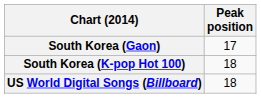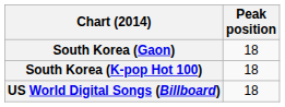 <table class="wikitable plainrowheaders sortable" style="text-align:center">
 <tr>
 <th>Chart (2014)</th>
 <th>Peak<br>position</th>
 </tr>
 <tr>
 <th scope="row">South Korea (<a href='#'>Gaon</a>)</th>
-<td>17</td>
+<td>18</td>
 </tr>
 <tr>
 <th scope="row">South Korea (<a href='#'>K-pop Hot 100</a>)</th>
 <td>18</td>
 </tr>
 <tr>
 <th scope="row">US <a href='#'>World Digital Songs</a> (<em><a href='#'>Billboard</a></em>)</th>
 <td>18</td>
 </tr>
 </table>
